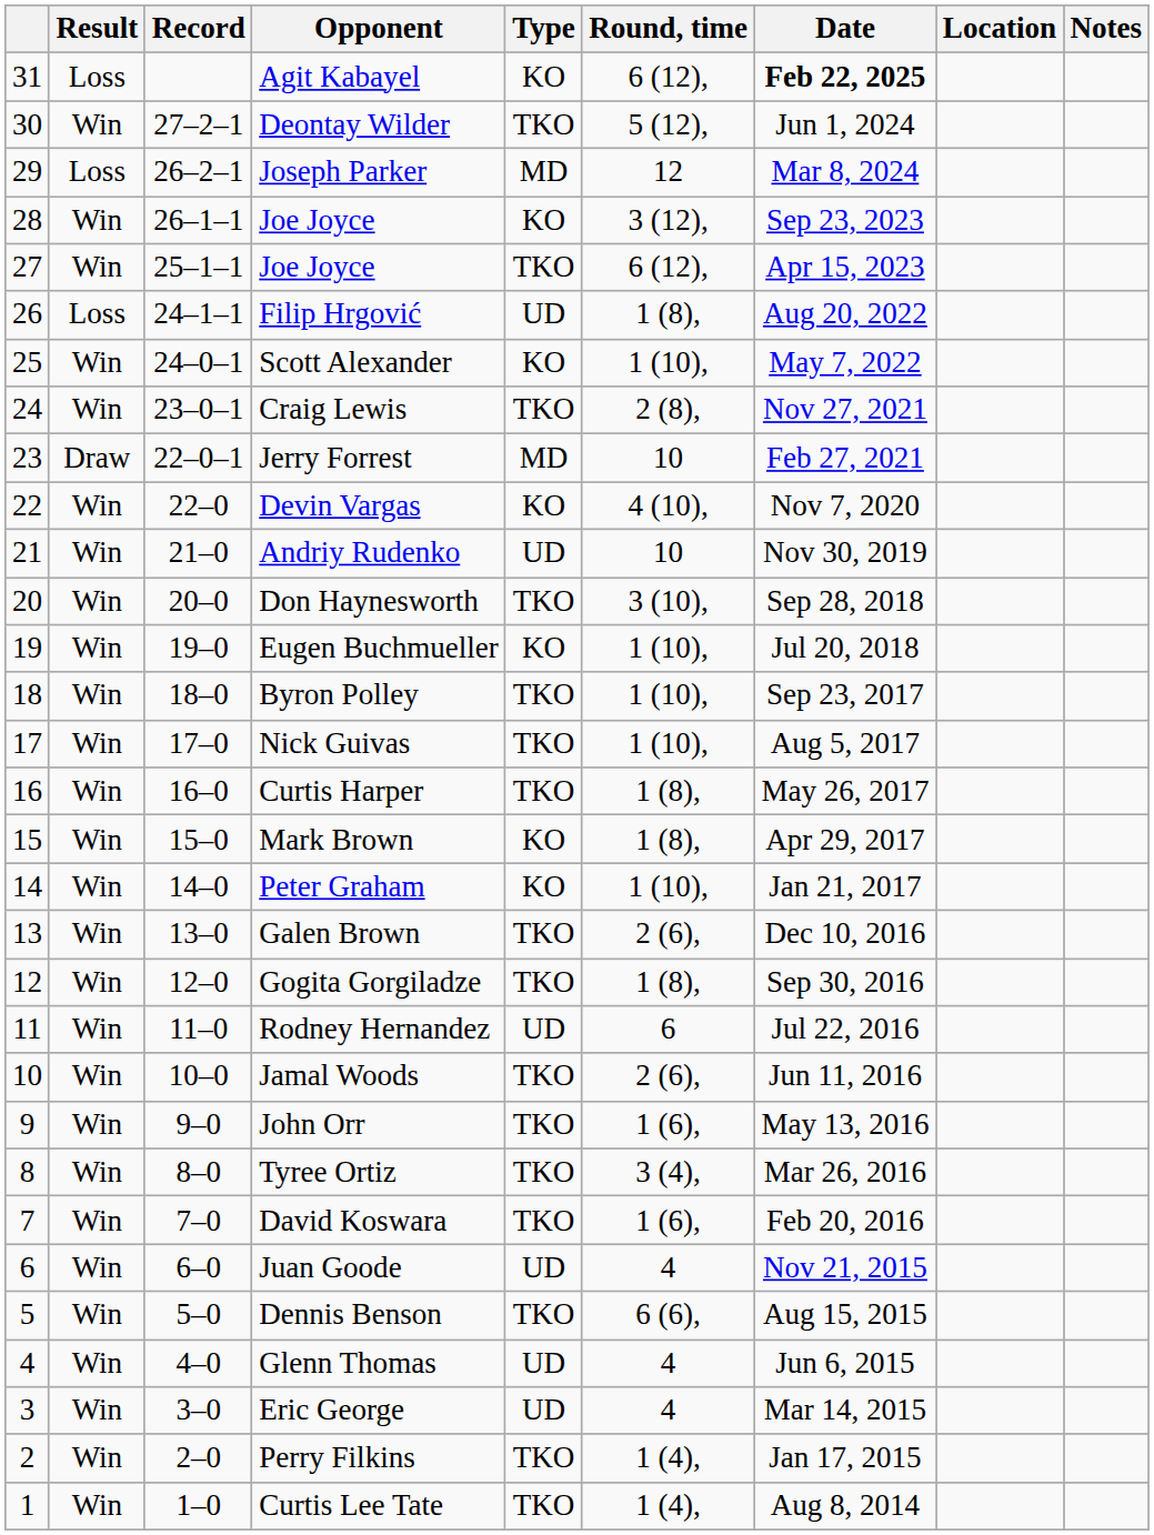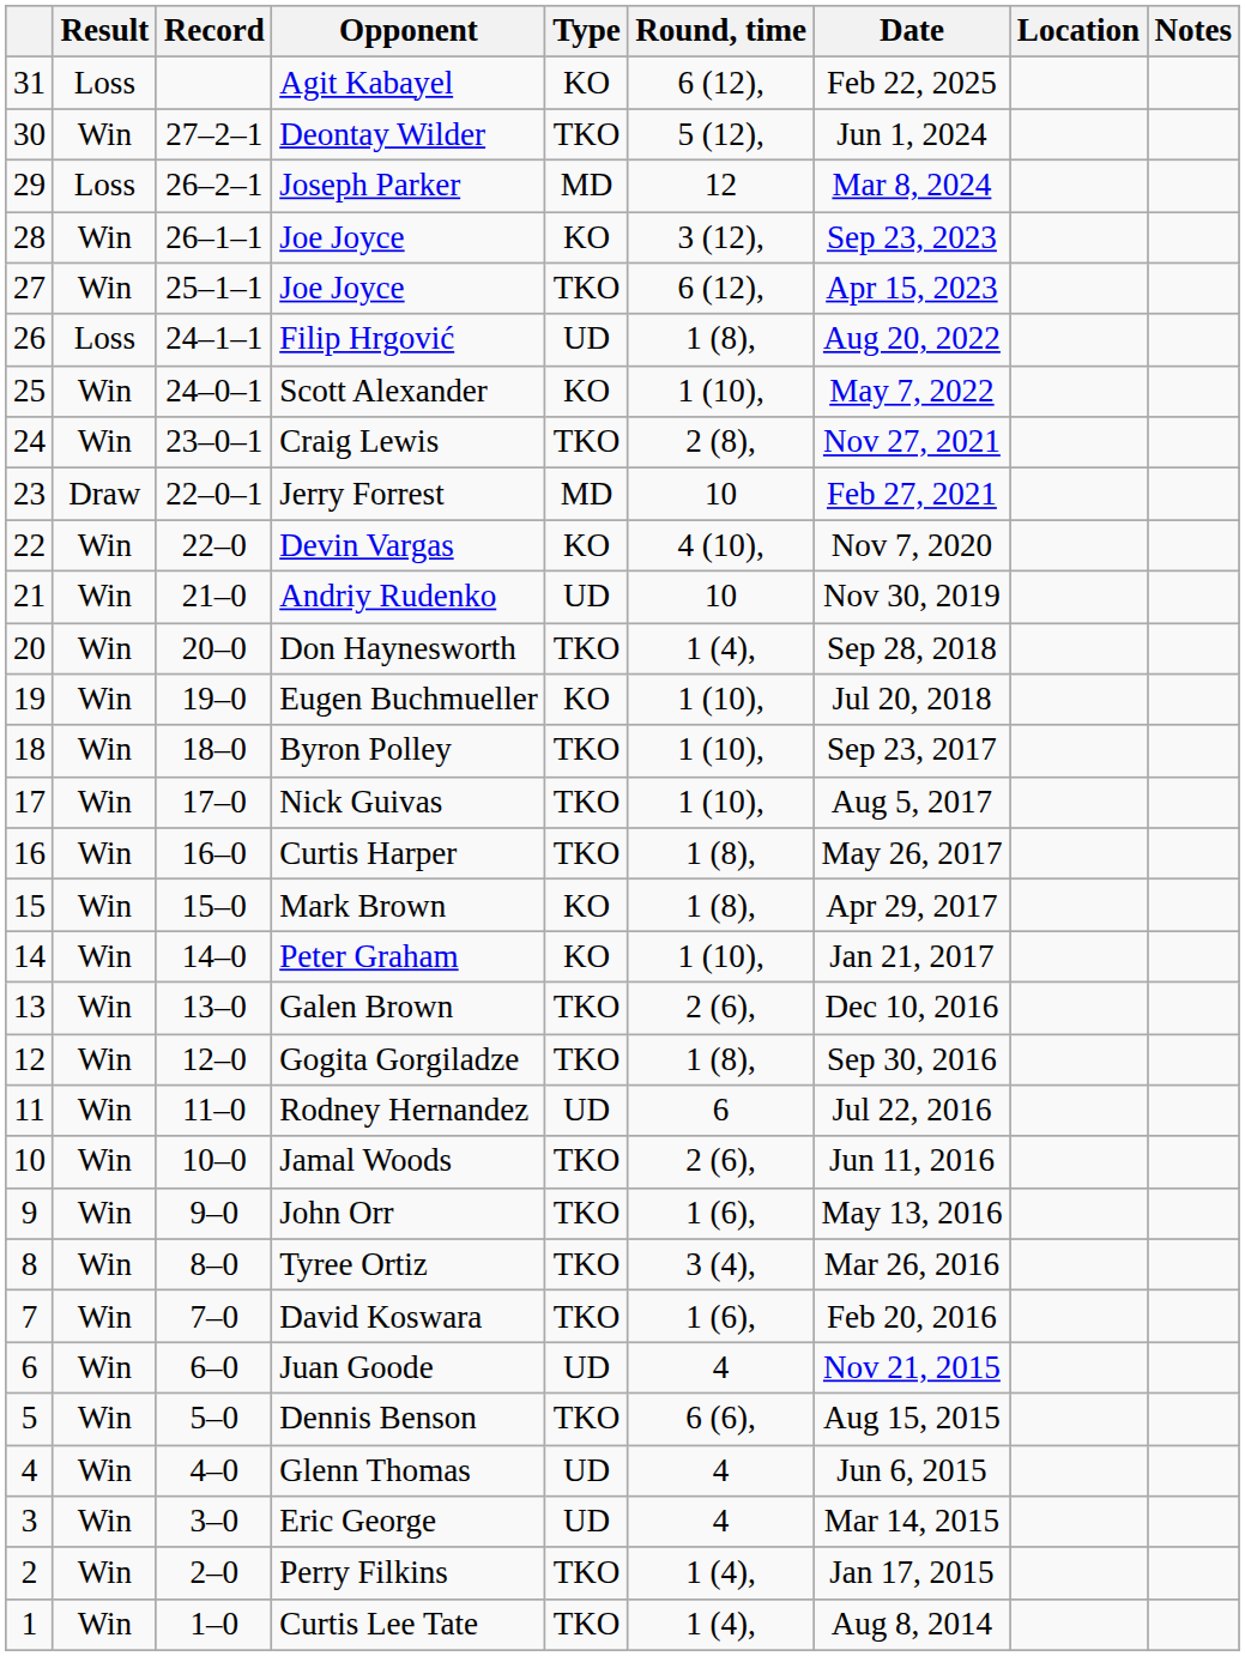 <table class=wikitable style=text-align:center>
 <tr>
 <th></th>
 <th>Result</th>
 <th>Record</th>
 <th>Opponent</th>
 <th>Type</th>
 <th>Round, time</th>
 <th>Date</th>
 <th>Location</th>
 <th>Notes</th>
 </tr>
 <tr>
 <td>31</td>
 <td>Loss</td>
 <td></td>
 <td style="text-align:left;"><a href='#'>Agit Kabayel</a></td>
 <td>KO</td>
 <td>6 (12), </td>
-<td><strong>Feb 22, 2025</strong></td>
+<td>Feb 22, 2025</td>
 <td style="text-align:left;"></td>
 <td style="text-align:left;"></td>
 </tr>
 <tr>
 <td>30</td>
 <td>Win</td>
 <td>27–2–1</td>
 <td style="text-align:left;"><a href='#'>Deontay Wilder</a></td>
 <td>TKO</td>
 <td>5 (12), </td>
 <td>Jun 1, 2024</td>
 <td style="text-align:left;"></td>
 <td></td>
 </tr>
 <tr>
 <td>29</td>
 <td>Loss</td>
 <td>26–2–1</td>
 <td style="text-align:left;"><a href='#'>Joseph Parker</a></td>
 <td>MD</td>
 <td>12</td>
 <td><a href='#'>Mar 8, 2024</a></td>
 <td style="text-align:left;"></td>
 <td style="text-align:left;"></td>
 </tr>
 <tr>
 <td>28</td>
 <td>Win</td>
 <td>26–1–1</td>
 <td style="text-align:left;"><a href='#'>Joe Joyce</a></td>
 <td>KO</td>
 <td>3 (12), </td>
 <td><a href='#'>Sep 23, 2023</a></td>
 <td style="text-align:left;"></td>
 <td style="text-align:left;"></td>
 </tr>
 <tr>
 <td>27</td>
 <td>Win</td>
 <td>25–1–1</td>
 <td style="text-align:left;"><a href='#'>Joe Joyce</a></td>
 <td>TKO</td>
 <td>6 (12), </td>
 <td><a href='#'>Apr 15, 2023</a></td>
 <td style="text-align:left;"></td>
 <td style="text-align:left;"></td>
 </tr>
 <tr>
 <td>26</td>
 <td>Loss</td>
 <td>24–1–1</td>
 <td style="text-align:left;"><a href='#'>Filip Hrgović</a></td>
 <td>UD</td>
 <td>1 (8), </td>
 <td><a href='#'>Aug 20, 2022</a></td>
 <td style="text-align:left;"></td>
 <td></td>
 </tr>
 <tr>
 <td>25</td>
 <td>Win</td>
 <td>24–0–1</td>
 <td style="text-align:left;">Scott Alexander</td>
 <td>KO</td>
 <td>1 (10), </td>
 <td><a href='#'>May 7, 2022</a></td>
 <td style="text-align:left;"></td>
 <td></td>
 </tr>
 <tr>
 <td>24</td>
 <td>Win</td>
 <td>23–0–1</td>
 <td style="text-align:left;">Craig Lewis</td>
 <td>TKO</td>
 <td>2 (8), </td>
 <td><a href='#'>Nov 27, 2021</a></td>
 <td style="text-align:left;"></td>
 <td></td>
 </tr>
 <tr>
 <td>23</td>
 <td>Draw</td>
 <td>22–0–1</td>
 <td style="text-align:left;">Jerry Forrest</td>
 <td>MD</td>
 <td>10</td>
 <td><a href='#'>Feb 27, 2021</a></td>
 <td style="text-align:left;"></td>
 <td></td>
 </tr>
 <tr>
 <td>22</td>
 <td>Win</td>
 <td>22–0</td>
 <td style="text-align:left;"><a href='#'>Devin Vargas</a></td>
 <td>KO</td>
 <td>4 (10), </td>
 <td>Nov 7, 2020</td>
 <td style="text-align:left;"></td>
 <td></td>
 </tr>
 <tr>
 <td>21</td>
 <td>Win</td>
 <td>21–0</td>
 <td style="text-align:left;"><a href='#'>Andriy Rudenko</a></td>
 <td>UD</td>
 <td>10</td>
 <td>Nov 30, 2019</td>
 <td style="text-align:left;"></td>
 <td style="text-align:left;"></td>
 </tr>
 <tr>
 <td>20</td>
 <td>Win</td>
 <td>20–0</td>
 <td style="text-align:left;">Don Haynesworth</td>
 <td>TKO</td>
-<td>3 (10), </td>
+<td>1 (4), </td>
 <td>Sep 28, 2018</td>
 <td style="text-align:left;"></td>
 <td style="text-align:left;"></td>
 </tr>
 <tr>
 <td>19</td>
 <td>Win</td>
 <td>19–0</td>
 <td style="text-align:left;">Eugen Buchmueller</td>
 <td>KO</td>
 <td>1 (10), </td>
 <td>Jul 20, 2018</td>
 <td style="text-align:left;"></td>
 <td></td>
 </tr>
 <tr>
 <td>18</td>
 <td>Win</td>
 <td>18–0</td>
 <td style="text-align:left;">Byron Polley</td>
 <td>TKO</td>
 <td>1 (10), </td>
 <td>Sep 23, 2017</td>
 <td style="text-align:left;"></td>
 <td></td>
 </tr>
 <tr>
 <td>17</td>
 <td>Win</td>
 <td>17–0</td>
 <td style="text-align:left;">Nick Guivas</td>
 <td>TKO</td>
 <td>1 (10), </td>
 <td>Aug 5, 2017</td>
 <td style="text-align:left;"></td>
 <td></td>
 </tr>
 <tr>
 <td>16</td>
 <td>Win</td>
 <td>16–0</td>
 <td style="text-align:left;">Curtis Harper</td>
 <td>TKO</td>
 <td>1 (8), </td>
 <td>May 26, 2017</td>
 <td style="text-align:left;"></td>
 <td></td>
 </tr>
 <tr>
 <td>15</td>
 <td>Win</td>
 <td>15–0</td>
 <td style="text-align:left;">Mark Brown</td>
 <td>KO</td>
 <td>1 (8), </td>
 <td>Apr 29, 2017</td>
 <td style="text-align:left;"></td>
 <td></td>
 </tr>
 <tr>
 <td>14</td>
 <td>Win</td>
 <td>14–0</td>
 <td style="text-align:left;"><a href='#'>Peter Graham</a></td>
 <td>KO</td>
 <td>1 (10), </td>
 <td>Jan 21, 2017</td>
 <td style="text-align:left;"></td>
 <td style="text-align:left;"></td>
 </tr>
 <tr>
 <td>13</td>
 <td>Win</td>
 <td>13–0</td>
 <td style="text-align:left;">Galen Brown</td>
 <td>TKO</td>
 <td>2 (6), </td>
 <td>Dec 10, 2016</td>
 <td style="text-align:left;"></td>
 <td></td>
 </tr>
 <tr>
 <td>12</td>
 <td>Win</td>
 <td>12–0</td>
 <td style="text-align:left;">Gogita Gorgiladze</td>
 <td>TKO</td>
 <td>1 (8), </td>
 <td>Sep 30, 2016</td>
 <td style="text-align:left;"></td>
 <td></td>
 </tr>
 <tr>
 <td>11</td>
 <td>Win</td>
 <td>11–0</td>
 <td style="text-align:left;">Rodney Hernandez</td>
 <td>UD</td>
 <td>6</td>
 <td>Jul 22, 2016</td>
 <td style="text-align:left;"></td>
 <td></td>
 </tr>
 <tr>
 <td>10</td>
 <td>Win</td>
 <td>10–0</td>
 <td style="text-align:left;">Jamal Woods</td>
 <td>TKO</td>
 <td>2 (6), </td>
 <td>Jun 11, 2016</td>
 <td style="text-align:left;"></td>
 <td></td>
 </tr>
 <tr>
 <td>9</td>
 <td>Win</td>
 <td>9–0</td>
 <td style="text-align:left;">John Orr</td>
 <td>TKO</td>
 <td>1 (6), </td>
 <td>May 13, 2016</td>
 <td style="text-align:left;"></td>
 <td></td>
 </tr>
 <tr>
 <td>8</td>
 <td>Win</td>
 <td>8–0</td>
 <td style="text-align:left;">Tyree Ortiz</td>
 <td>TKO</td>
 <td>3 (4), </td>
 <td>Mar 26, 2016</td>
 <td style="text-align:left;"></td>
 <td></td>
 </tr>
 <tr>
 <td>7</td>
 <td>Win</td>
 <td>7–0</td>
 <td style="text-align:left;">David Koswara</td>
 <td>TKO</td>
 <td>1 (6), </td>
 <td>Feb 20, 2016</td>
 <td style="text-align:left;"></td>
 <td></td>
 </tr>
 <tr>
 <td>6</td>
 <td>Win</td>
 <td>6–0</td>
 <td style="text-align:left;">Juan Goode</td>
 <td>UD</td>
 <td>4</td>
 <td><a href='#'>Nov 21, 2015</a></td>
 <td style="text-align:left;"></td>
 <td></td>
 </tr>
 <tr>
 <td>5</td>
 <td>Win</td>
 <td>5–0</td>
 <td style="text-align:left;">Dennis Benson</td>
 <td>TKO</td>
 <td>6 (6), </td>
 <td>Aug 15, 2015</td>
 <td style="text-align:left;"></td>
 <td></td>
 </tr>
 <tr>
 <td>4</td>
 <td>Win</td>
 <td>4–0</td>
 <td style="text-align:left;">Glenn Thomas</td>
 <td>UD</td>
 <td>4</td>
 <td>Jun 6, 2015</td>
 <td style="text-align:left;"></td>
 <td></td>
 </tr>
 <tr>
 <td>3</td>
 <td>Win</td>
 <td>3–0</td>
 <td style="text-align:left;">Eric George</td>
 <td>UD</td>
 <td>4</td>
 <td>Mar 14, 2015</td>
 <td style="text-align:left;"></td>
 <td></td>
 </tr>
 <tr>
 <td>2</td>
 <td>Win</td>
 <td>2–0</td>
 <td style="text-align:left;">Perry Filkins</td>
 <td>TKO</td>
 <td>1 (4), </td>
 <td>Jan 17, 2015</td>
 <td style="text-align:left;"></td>
 <td></td>
 </tr>
 <tr>
 <td>1</td>
 <td>Win</td>
 <td>1–0</td>
 <td style="text-align:left;">Curtis Lee Tate</td>
 <td>TKO</td>
 <td>1 (4), </td>
 <td>Aug 8, 2014</td>
 <td style="text-align:left;"></td>
 <td></td>
 </tr>
 </table>
